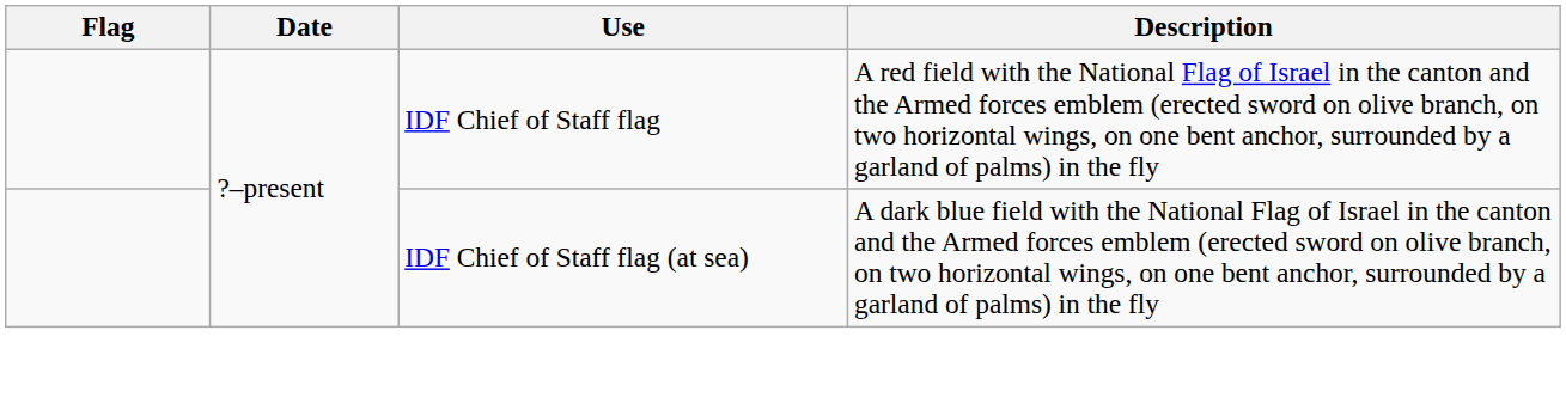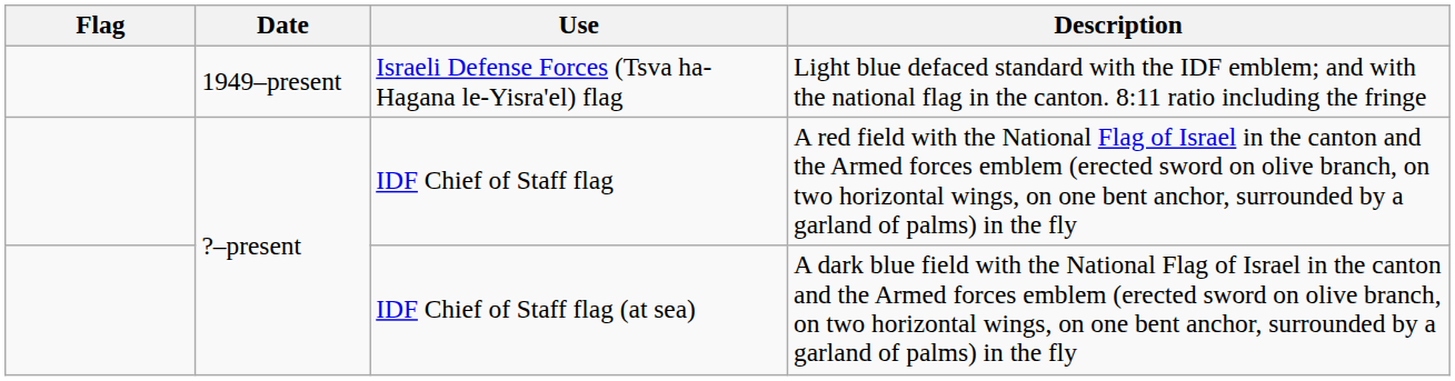 <table class="wikitable" style="background:#f9f9f9">
 <tr>
 <th width="110">Flag</th>
 <th width="100">Date</th>
 <th width="250">Use</th>
 <th width="400">Description</th>
+</tr>
+<tr>
+<td></td>
+<td>1949–present</td>
+<td><a href='#'>Israeli Defense Forces</a> (Tsva ha-Hagana le-Yisra'el) flag</td>
+<td>Light blue defaced standard with the IDF emblem; and with the national flag in the canton. 8:11 ratio including the fringe</td>
 </tr>
 <tr>
 <td></td>
 <td rowspan="2">?–present</td>
 <td><a href='#'>IDF</a> Chief of Staff flag</td>
 <td>A red field with the National <a href='#'>Flag of Israel</a> in the canton and the Armed forces emblem (erected sword on olive branch, on two horizontal wings, on one bent anchor, surrounded by a garland of palms) in the fly</td>
 </tr>
 <tr>
 <td></td>
 <td><a href='#'>IDF</a> Chief of Staff flag (at sea)</td>
 <td>A dark blue field with the National Flag of Israel in the canton and the Armed forces emblem (erected sword on olive branch, on two horizontal wings, on one bent anchor, surrounded by a garland of palms) in the fly</td>
 </tr>
 </table>
